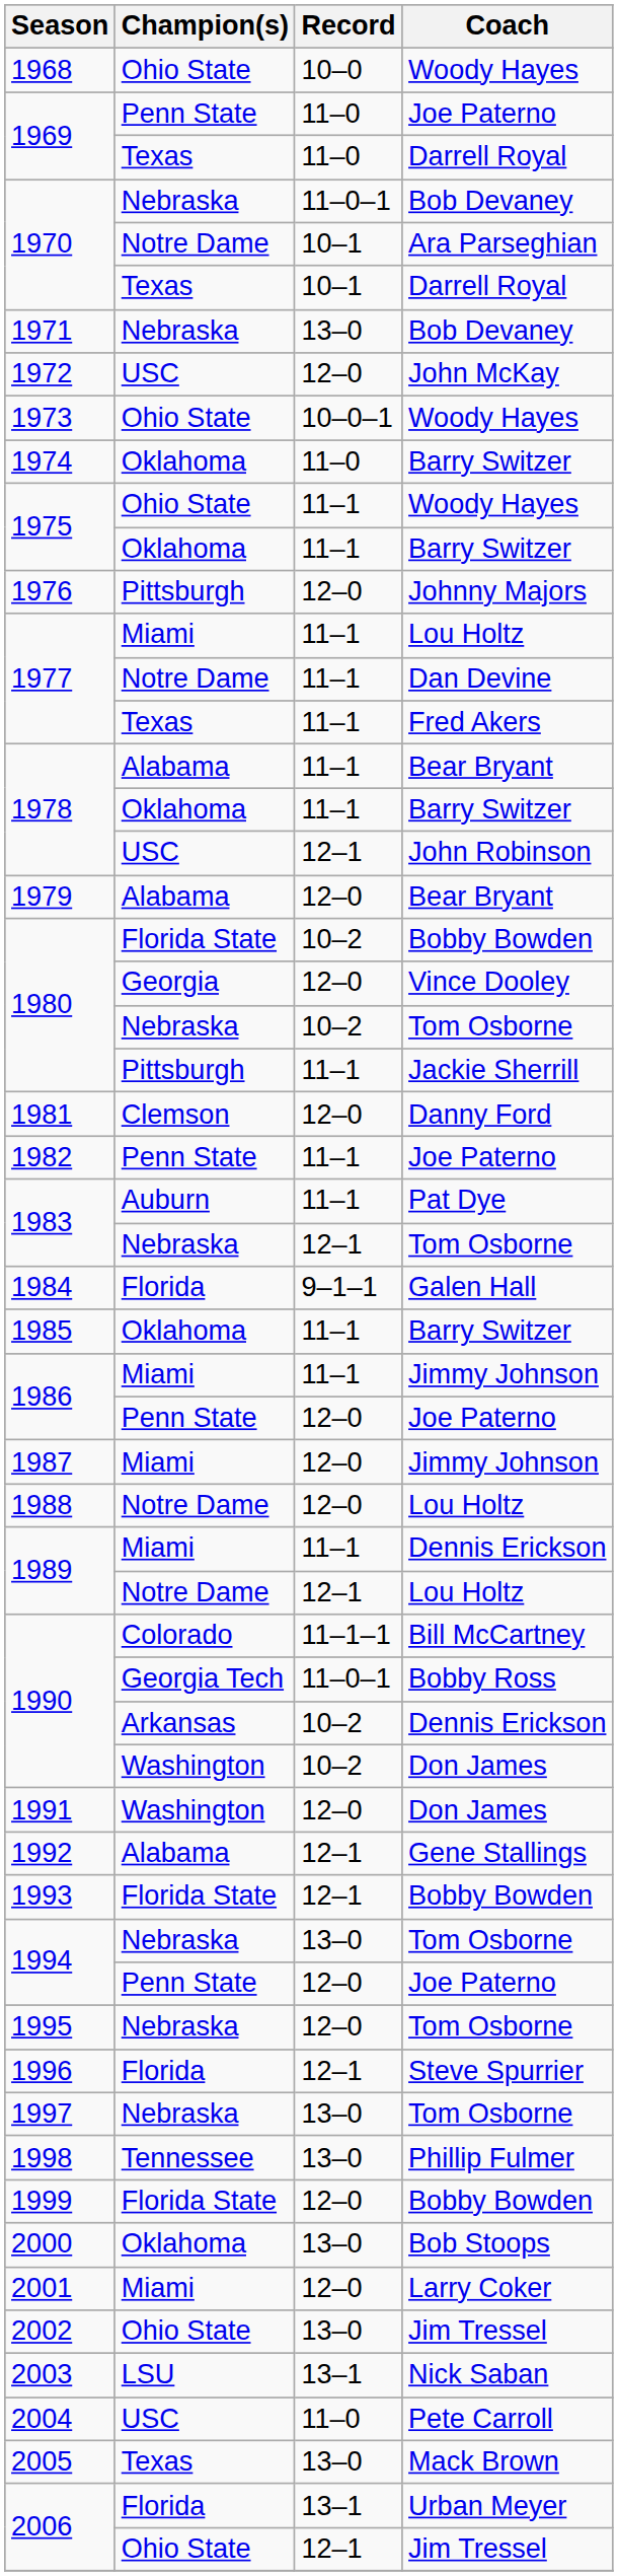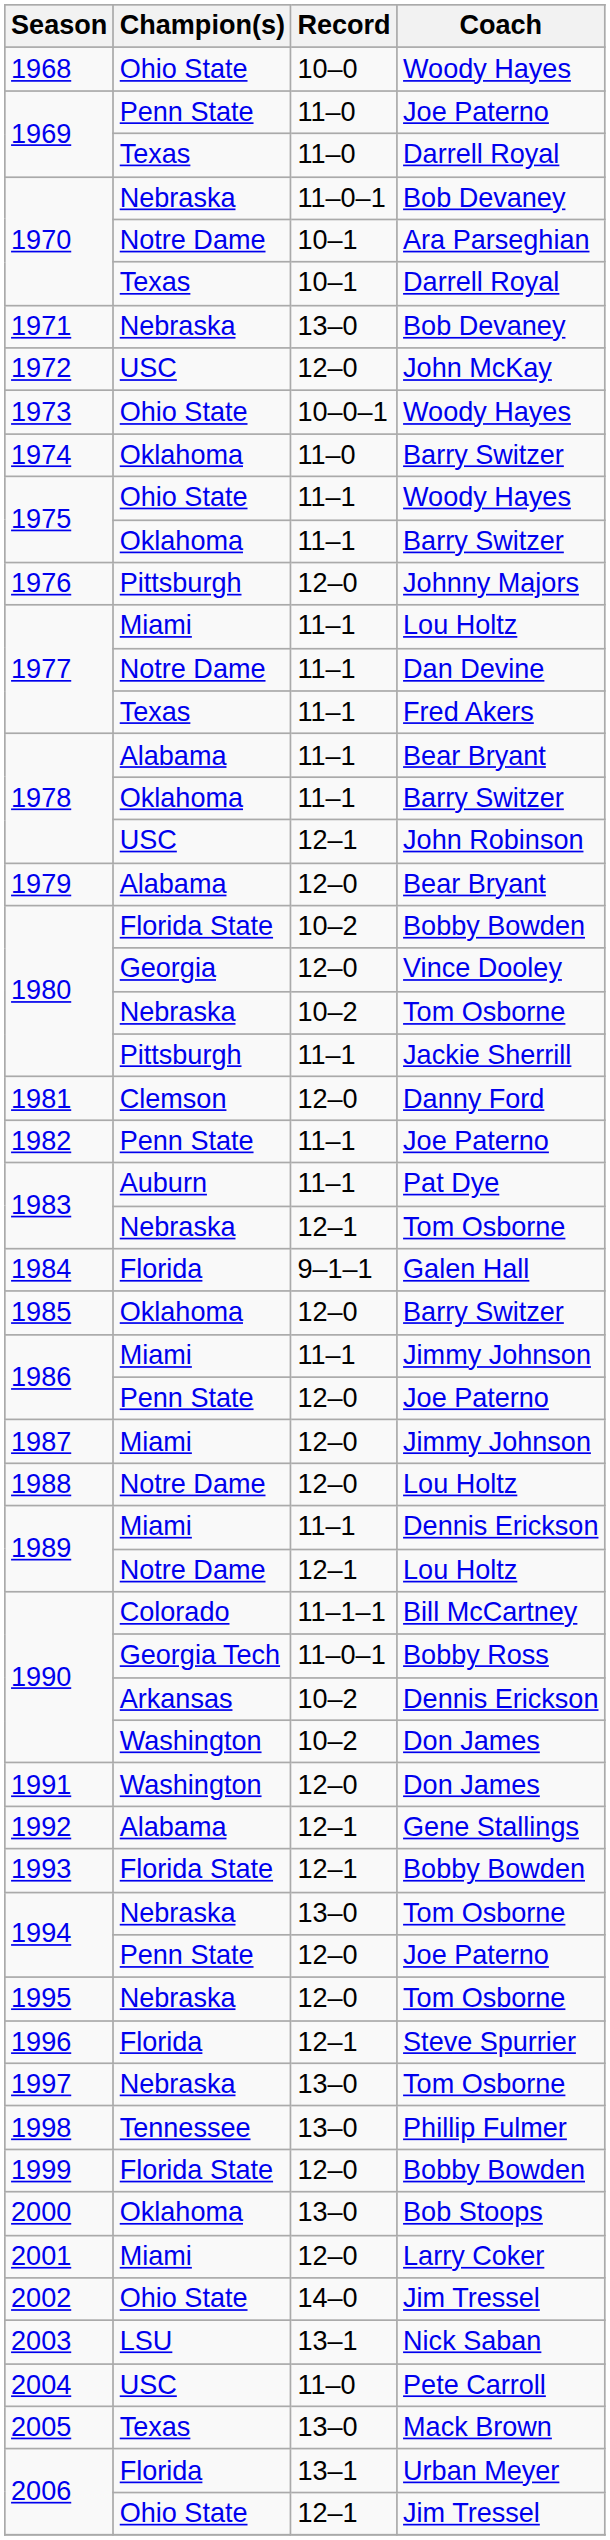 <table class="wikitable">
 <tr>
 <th>Season</th>
 <th>Champion(s)</th>
 <th>Record</th>
 <th>Coach</th>
 </tr>
 <tr>
 <td><a href='#'>1968</a></td>
 <td><a href='#'>Ohio State</a></td>
 <td>10–0</td>
 <td><a href='#'>Woody Hayes</a></td>
 </tr>
 <tr>
 <td rowspan="2"><a href='#'>1969</a></td>
 <td><a href='#'>Penn State</a></td>
 <td>11–0</td>
 <td><a href='#'>Joe Paterno</a></td>
 </tr>
 <tr>
 <td><a href='#'>Texas</a></td>
 <td>11–0</td>
 <td><a href='#'>Darrell Royal</a></td>
 </tr>
 <tr>
 <td rowspan="3"><a href='#'>1970</a></td>
 <td><a href='#'>Nebraska</a></td>
 <td>11–0–1</td>
 <td><a href='#'>Bob Devaney</a></td>
 </tr>
 <tr>
 <td><a href='#'>Notre Dame</a></td>
 <td>10–1</td>
 <td><a href='#'>Ara Parseghian</a></td>
 </tr>
 <tr>
 <td><a href='#'>Texas</a></td>
 <td>10–1</td>
 <td><a href='#'>Darrell Royal</a></td>
 </tr>
 <tr>
 <td><a href='#'>1971</a></td>
 <td><a href='#'>Nebraska</a></td>
 <td>13–0</td>
 <td><a href='#'>Bob Devaney</a></td>
 </tr>
 <tr>
 <td><a href='#'>1972</a></td>
 <td><a href='#'>USC</a></td>
 <td>12–0</td>
 <td><a href='#'>John McKay</a></td>
 </tr>
 <tr>
 <td><a href='#'>1973</a></td>
 <td><a href='#'>Ohio State</a></td>
 <td>10–0–1</td>
 <td><a href='#'>Woody Hayes</a></td>
 </tr>
 <tr>
 <td><a href='#'>1974</a></td>
 <td><a href='#'>Oklahoma</a></td>
 <td>11–0</td>
 <td><a href='#'>Barry Switzer</a></td>
 </tr>
 <tr>
 <td rowspan="2"><a href='#'>1975</a></td>
 <td><a href='#'>Ohio State</a></td>
 <td>11–1</td>
 <td><a href='#'>Woody Hayes</a></td>
 </tr>
 <tr>
 <td><a href='#'>Oklahoma</a></td>
 <td>11–1</td>
 <td><a href='#'>Barry Switzer</a></td>
 </tr>
 <tr>
 <td><a href='#'>1976</a></td>
 <td><a href='#'>Pittsburgh</a></td>
 <td>12–0</td>
 <td><a href='#'>Johnny Majors</a></td>
 </tr>
 <tr>
 <td rowspan="3"><a href='#'>1977</a></td>
 <td><a href='#'>Miami</a></td>
 <td>11–1</td>
 <td><a href='#'>Lou Holtz</a></td>
 </tr>
 <tr>
 <td><a href='#'>Notre Dame</a></td>
 <td>11–1</td>
 <td><a href='#'>Dan Devine</a></td>
 </tr>
 <tr>
 <td><a href='#'>Texas</a></td>
 <td>11–1</td>
 <td><a href='#'>Fred Akers</a></td>
 </tr>
 <tr>
 <td rowspan="3"><a href='#'>1978</a></td>
 <td><a href='#'>Alabama</a></td>
 <td>11–1</td>
 <td><a href='#'>Bear Bryant</a></td>
 </tr>
 <tr>
 <td><a href='#'>Oklahoma</a></td>
 <td>11–1</td>
 <td><a href='#'>Barry Switzer</a></td>
 </tr>
 <tr>
 <td><a href='#'>USC</a></td>
 <td>12–1</td>
 <td><a href='#'>John Robinson</a></td>
 </tr>
 <tr>
 <td><a href='#'>1979</a></td>
 <td><a href='#'>Alabama</a></td>
 <td>12–0</td>
 <td><a href='#'>Bear Bryant</a></td>
 </tr>
 <tr>
 <td rowspan="4"><a href='#'>1980</a></td>
 <td><a href='#'>Florida State</a></td>
 <td>10–2</td>
 <td><a href='#'>Bobby Bowden</a></td>
 </tr>
 <tr>
 <td><a href='#'>Georgia</a></td>
 <td>12–0</td>
 <td><a href='#'>Vince Dooley</a></td>
 </tr>
 <tr>
 <td><a href='#'>Nebraska</a></td>
 <td>10–2</td>
 <td><a href='#'>Tom Osborne</a></td>
 </tr>
 <tr>
 <td><a href='#'>Pittsburgh</a></td>
 <td>11–1</td>
 <td><a href='#'>Jackie Sherrill</a></td>
 </tr>
 <tr>
 <td><a href='#'>1981</a></td>
 <td><a href='#'>Clemson</a></td>
 <td>12–0</td>
 <td><a href='#'>Danny Ford</a></td>
 </tr>
 <tr>
 <td><a href='#'>1982</a></td>
 <td><a href='#'>Penn State</a></td>
 <td>11–1</td>
 <td><a href='#'>Joe Paterno</a></td>
 </tr>
 <tr>
 <td rowspan="2"><a href='#'>1983</a></td>
 <td><a href='#'>Auburn</a></td>
 <td>11–1</td>
 <td><a href='#'>Pat Dye</a></td>
 </tr>
 <tr>
 <td><a href='#'>Nebraska</a></td>
 <td>12–1</td>
 <td><a href='#'>Tom Osborne</a></td>
 </tr>
 <tr>
 <td><a href='#'>1984</a></td>
 <td><a href='#'>Florida</a></td>
 <td>9–1–1</td>
 <td><a href='#'>Galen Hall</a></td>
 </tr>
 <tr>
 <td><a href='#'>1985</a></td>
 <td><a href='#'>Oklahoma</a></td>
-<td>11–1</td>
+<td>12–0</td>
 <td><a href='#'>Barry Switzer</a></td>
 </tr>
 <tr>
 <td rowspan="2"><a href='#'>1986</a></td>
 <td><a href='#'>Miami</a></td>
 <td>11–1</td>
 <td><a href='#'>Jimmy Johnson</a></td>
 </tr>
 <tr>
 <td><a href='#'>Penn State</a></td>
 <td>12–0</td>
 <td><a href='#'>Joe Paterno</a></td>
 </tr>
 <tr>
 <td><a href='#'>1987</a></td>
 <td><a href='#'>Miami</a></td>
 <td>12–0</td>
 <td><a href='#'>Jimmy Johnson</a></td>
 </tr>
 <tr>
 <td><a href='#'>1988</a></td>
 <td><a href='#'>Notre Dame</a></td>
 <td>12–0</td>
 <td><a href='#'>Lou Holtz</a></td>
 </tr>
 <tr>
 <td rowspan="2"><a href='#'>1989</a></td>
 <td><a href='#'>Miami</a></td>
 <td>11–1</td>
 <td><a href='#'>Dennis Erickson</a></td>
 </tr>
 <tr>
 <td><a href='#'>Notre Dame</a></td>
 <td>12–1</td>
 <td><a href='#'>Lou Holtz</a></td>
 </tr>
 <tr>
 <td rowspan="4"><a href='#'>1990</a></td>
 <td><a href='#'>Colorado</a></td>
 <td>11–1–1</td>
 <td><a href='#'>Bill McCartney</a></td>
 </tr>
 <tr>
 <td><a href='#'>Georgia Tech</a></td>
 <td>11–0–1</td>
 <td><a href='#'>Bobby Ross</a></td>
 </tr>
 <tr>
 <td><a href='#'>Arkansas</a></td>
 <td>10–2</td>
 <td><a href='#'>Dennis Erickson</a></td>
 </tr>
 <tr>
 <td><a href='#'>Washington</a></td>
 <td>10–2</td>
 <td><a href='#'>Don James</a></td>
 </tr>
 <tr>
 <td><a href='#'>1991</a></td>
 <td><a href='#'>Washington</a></td>
 <td>12–0</td>
 <td><a href='#'>Don James</a></td>
 </tr>
 <tr>
 <td><a href='#'>1992</a></td>
 <td><a href='#'>Alabama</a></td>
 <td>12–1</td>
 <td><a href='#'>Gene Stallings</a></td>
 </tr>
 <tr>
 <td><a href='#'>1993</a></td>
 <td><a href='#'>Florida State</a></td>
 <td>12–1</td>
 <td><a href='#'>Bobby Bowden</a></td>
 </tr>
 <tr>
 <td rowspan="2"><a href='#'>1994</a></td>
 <td><a href='#'>Nebraska</a></td>
 <td>13–0</td>
 <td><a href='#'>Tom Osborne</a></td>
 </tr>
 <tr>
 <td><a href='#'>Penn State</a></td>
 <td>12–0</td>
 <td><a href='#'>Joe Paterno</a></td>
 </tr>
 <tr>
 <td><a href='#'>1995</a></td>
 <td><a href='#'>Nebraska</a></td>
 <td>12–0</td>
 <td><a href='#'>Tom Osborne</a></td>
 </tr>
 <tr>
 <td><a href='#'>1996</a></td>
 <td><a href='#'>Florida</a></td>
 <td>12–1</td>
 <td><a href='#'>Steve Spurrier</a></td>
 </tr>
 <tr>
 <td><a href='#'>1997</a></td>
 <td><a href='#'>Nebraska</a></td>
 <td>13–0</td>
 <td><a href='#'>Tom Osborne</a></td>
 </tr>
 <tr>
 <td><a href='#'>1998</a></td>
 <td><a href='#'>Tennessee</a></td>
 <td>13–0</td>
 <td><a href='#'>Phillip Fulmer</a></td>
 </tr>
 <tr>
 <td><a href='#'>1999</a></td>
 <td><a href='#'>Florida State</a></td>
 <td>12–0</td>
 <td><a href='#'>Bobby Bowden</a></td>
 </tr>
 <tr>
 <td><a href='#'>2000</a></td>
 <td><a href='#'>Oklahoma</a></td>
 <td>13–0</td>
 <td><a href='#'>Bob Stoops</a></td>
 </tr>
 <tr>
 <td><a href='#'>2001</a></td>
 <td><a href='#'>Miami</a></td>
 <td>12–0</td>
 <td><a href='#'>Larry Coker</a></td>
 </tr>
 <tr>
 <td><a href='#'>2002</a></td>
 <td><a href='#'>Ohio State</a></td>
-<td>13–0</td>
+<td>14–0</td>
 <td><a href='#'>Jim Tressel</a></td>
 </tr>
 <tr>
 <td><a href='#'>2003</a></td>
 <td><a href='#'>LSU</a></td>
 <td>13–1</td>
 <td><a href='#'>Nick Saban</a></td>
 </tr>
 <tr>
 <td><a href='#'>2004</a></td>
 <td><a href='#'>USC</a></td>
 <td>11–0</td>
 <td><a href='#'>Pete Carroll</a></td>
 </tr>
 <tr>
 <td><a href='#'>2005</a></td>
 <td><a href='#'>Texas</a></td>
 <td>13–0</td>
 <td><a href='#'>Mack Brown</a></td>
 </tr>
 <tr>
 <td rowspan="2"><a href='#'>2006</a></td>
 <td><a href='#'>Florida</a></td>
 <td>13–1</td>
 <td><a href='#'>Urban Meyer</a></td>
 </tr>
 <tr>
 <td><a href='#'>Ohio State</a></td>
 <td>12–1</td>
 <td><a href='#'>Jim Tressel</a></td>
 </tr>
 <tr>
 </tr>
 </table>
